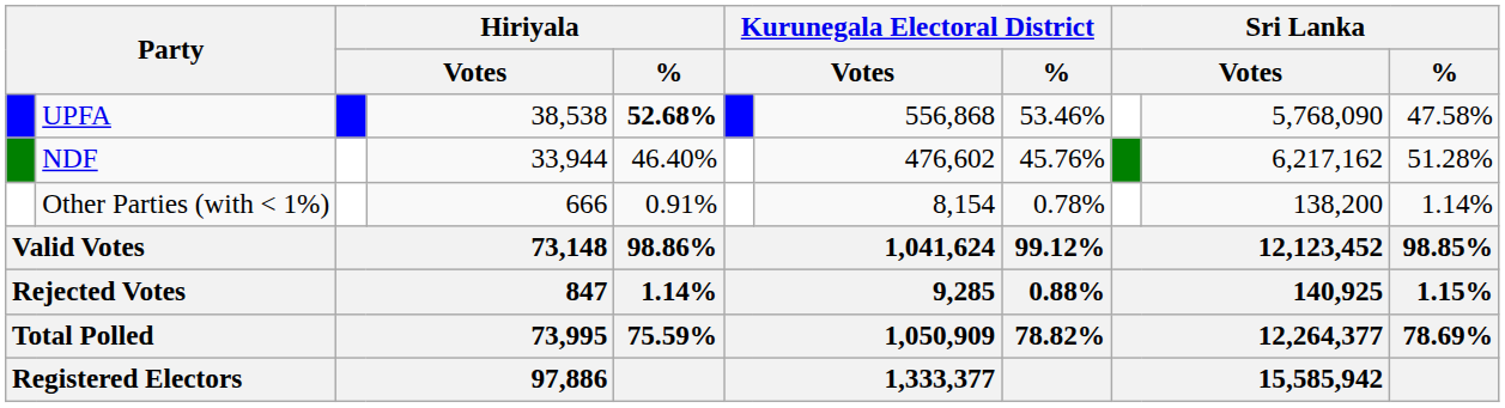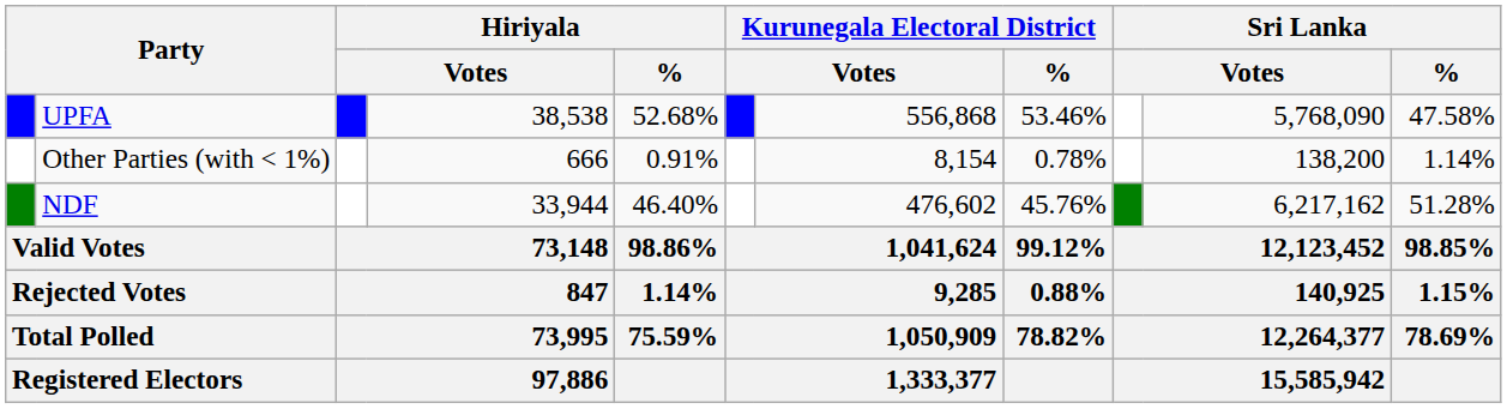 <table class="wikitable">
 <tr>
 <th colspan="2" width="144px"rowspan="2">Party</th>
 <th colspan="3" width="216px">Hiriyala</th>
 <th colspan="3" width="216px"><a href='#'>Kurunegala Electoral District</a></th>
 <th colspan="3" width="216px">Sri Lanka</th>
 </tr>
 <tr>
 <th colspan="2" width="144px">Votes</th>
 <th>%</th>
 <th colspan="2" width="144px">Votes</th>
 <th>%</th>
 <th colspan="2" width="144px">Votes</th>
 <th>%</th>
 </tr>
 <tr>
 <td style="background-color:blue;" width="10px"></td>
 <td style="text-align:left;"><a href='#'>UPFA</a></td>
 <td style="background-color:blue;" width="10px"></td>
 <td style="text-align:right;">38,538</td>
-<td style="text-align:right;"><strong>52.68%</strong></td>
+<td style="text-align:right;">52.68%</td>
 <td style="background-color:blue;" width="10px"></td>
 <td style="text-align:right;">556,868</td>
 <td style="text-align:right;">53.46%</td>
 <td style="background-color:white;" width="10px"></td>
 <td style="text-align:right;">5,768,090</td>
 <td style="text-align:right;">47.58%</td>
+</tr>
+<tr>
+<td style="background-color:white;" width="10px"></td>
+<td style="text-align:left;">Other Parties (with < 1%)</td>
+<td style="background-color:white;" width="10px"></td>
+<td style="text-align:right;">666</td>
+<td style="text-align:right;">0.91%</td>
+<td style="background-color:white;" width="10px"></td>
+<td style="text-align:right;">8,154</td>
+<td style="text-align:right;">0.78%</td>
+<td style="background-color:white;" width="10px"></td>
+<td style="text-align:right;">138,200</td>
+<td style="text-align:right;">1.14%</td>
 </tr>
 <tr>
 <td style="background-color:green;" width="10px"></td>
 <td style="text-align:left;"><a href='#'>NDF</a></td>
 <td style="background-color:white;" width="10px"></td>
 <td style="text-align:right;">33,944</td>
 <td style="text-align:right;">46.40%</td>
 <td style="background-color:white;" width="10px"></td>
 <td style="text-align:right;">476,602</td>
 <td style="text-align:right;">45.76%</td>
 <td style="background-color:green;" width="10px"></td>
 <td style="text-align:right;">6,217,162</td>
 <td style="text-align:right;">51.28%</td>
-</tr>
-<tr>
-<td style="background-color:white;" width="10px"></td>
-<td style="text-align:left;">Other Parties (with < 1%)</td>
-<td style="background-color:white;" width="10px"></td>
-<td style="text-align:right;">666</td>
-<td style="text-align:right;">0.91%</td>
-<td style="background-color:white;" width="10px"></td>
-<td style="text-align:right;">8,154</td>
-<td style="text-align:right;">0.78%</td>
-<td style="background-color:white;" width="10px"></td>
-<td style="text-align:right;">138,200</td>
-<td style="text-align:right;">1.14%</td>
 </tr>
 <tr>
 <th colspan="2" width="144px"style="text-align:left;">Valid Votes</th>
 <th style="text-align:right;"colspan="2" width="144px">73,148</th>
 <th style="text-align:right;">98.86%</th>
 <th style="text-align:right;"colspan="2" width="144px">1,041,624</th>
 <th style="text-align:right;">99.12%</th>
 <th style="text-align:right;"colspan="2" width="144px">12,123,452</th>
 <th style="text-align:right;">98.85%</th>
 </tr>
 <tr>
 <th colspan="2" width="144px"style="text-align:left;">Rejected Votes</th>
 <th style="text-align:right;"colspan="2" width="144px">847</th>
 <th style="text-align:right;">1.14%</th>
 <th style="text-align:right;"colspan="2" width="144px">9,285</th>
 <th style="text-align:right;">0.88%</th>
 <th style="text-align:right;"colspan="2" width="144px">140,925</th>
 <th style="text-align:right;">1.15%</th>
 </tr>
 <tr>
 <th colspan="2" width="144px"style="text-align:left;">Total Polled</th>
 <th style="text-align:right;"colspan="2" width="144px">73,995</th>
 <th style="text-align:right;">75.59%</th>
 <th style="text-align:right;"colspan="2" width="144px">1,050,909</th>
 <th style="text-align:right;">78.82%</th>
 <th style="text-align:right;"colspan="2" width="144px">12,264,377</th>
 <th style="text-align:right;">78.69%</th>
 </tr>
 <tr>
 <th colspan="2" width="144px"style="text-align:left;">Registered Electors</th>
 <th style="text-align:right;"colspan="2" width="144px">97,886</th>
 <th></th>
 <th style="text-align:right;"colspan="2" width="144px">1,333,377</th>
 <th></th>
 <th style="text-align:right;"colspan="2" width="144px">15,585,942</th>
 <th></th>
 </tr>
 </table>
